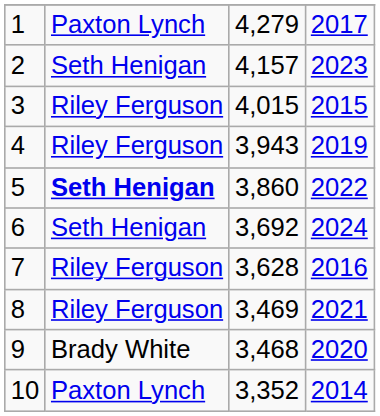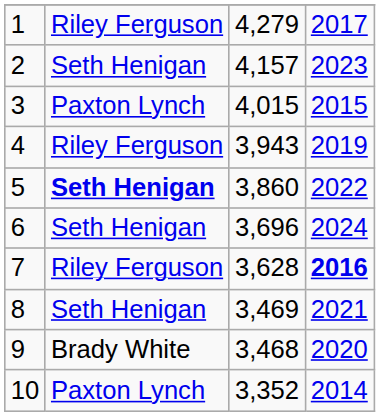 <table class="wikitable">
 <tr>
 </tr>
 <tr>
 <td>1</td>
-<td><a href='#'>Paxton Lynch</a></td>
+<td><a href='#'>Riley Ferguson</a></td>
 <td><abbr>4,279</abbr></td>
 <td><a href='#'>2017</a></td>
 </tr>
 <tr>
 <td>2</td>
 <td><a href='#'>Seth Henigan</a></td>
 <td><abbr>4,157</abbr></td>
 <td><a href='#'>2023</a></td>
 </tr>
 <tr>
 <td>3</td>
-<td><a href='#'>Riley Ferguson</a></td>
+<td><a href='#'>Paxton Lynch</a></td>
 <td><abbr>4,015</abbr></td>
 <td><a href='#'>2015</a></td>
 </tr>
 <tr>
 <td>4</td>
 <td><a href='#'>Riley Ferguson</a></td>
 <td><abbr>3,943</abbr></td>
 <td><a href='#'>2019</a></td>
 </tr>
 <tr>
 <td>5</td>
 <td><strong><a href='#'>Seth Henigan</a></strong></td>
 <td><abbr>3,860</abbr></td>
 <td><a href='#'>2022</a></td>
 </tr>
 <tr>
 <td>6</td>
 <td><a href='#'>Seth Henigan</a></td>
-<td><abbr>3,692</abbr></td>
+<td><abbr>3,696</abbr></td>
 <td><a href='#'>2024</a></td>
 </tr>
 <tr>
 <td>7</td>
 <td><a href='#'>Riley Ferguson</a></td>
 <td><abbr>3,628</abbr></td>
-<td><a href='#'>2016</a></td>
+<td><strong><a href='#'>2016</a></strong></td>
 </tr>
 <tr>
 <td>8</td>
-<td><a href='#'>Riley Ferguson</a></td>
+<td><a href='#'>Seth Henigan</a></td>
 <td><abbr>3,469</abbr></td>
 <td><a href='#'>2021</a></td>
 </tr>
 <tr>
 <td>9</td>
 <td>Brady White</td>
 <td><abbr>3,468</abbr></td>
 <td><a href='#'>2020</a></td>
 </tr>
 <tr>
 <td>10</td>
 <td><a href='#'>Paxton Lynch</a></td>
 <td><abbr>3,352</abbr></td>
 <td><a href='#'>2014</a></td>
 </tr>
 </table>
